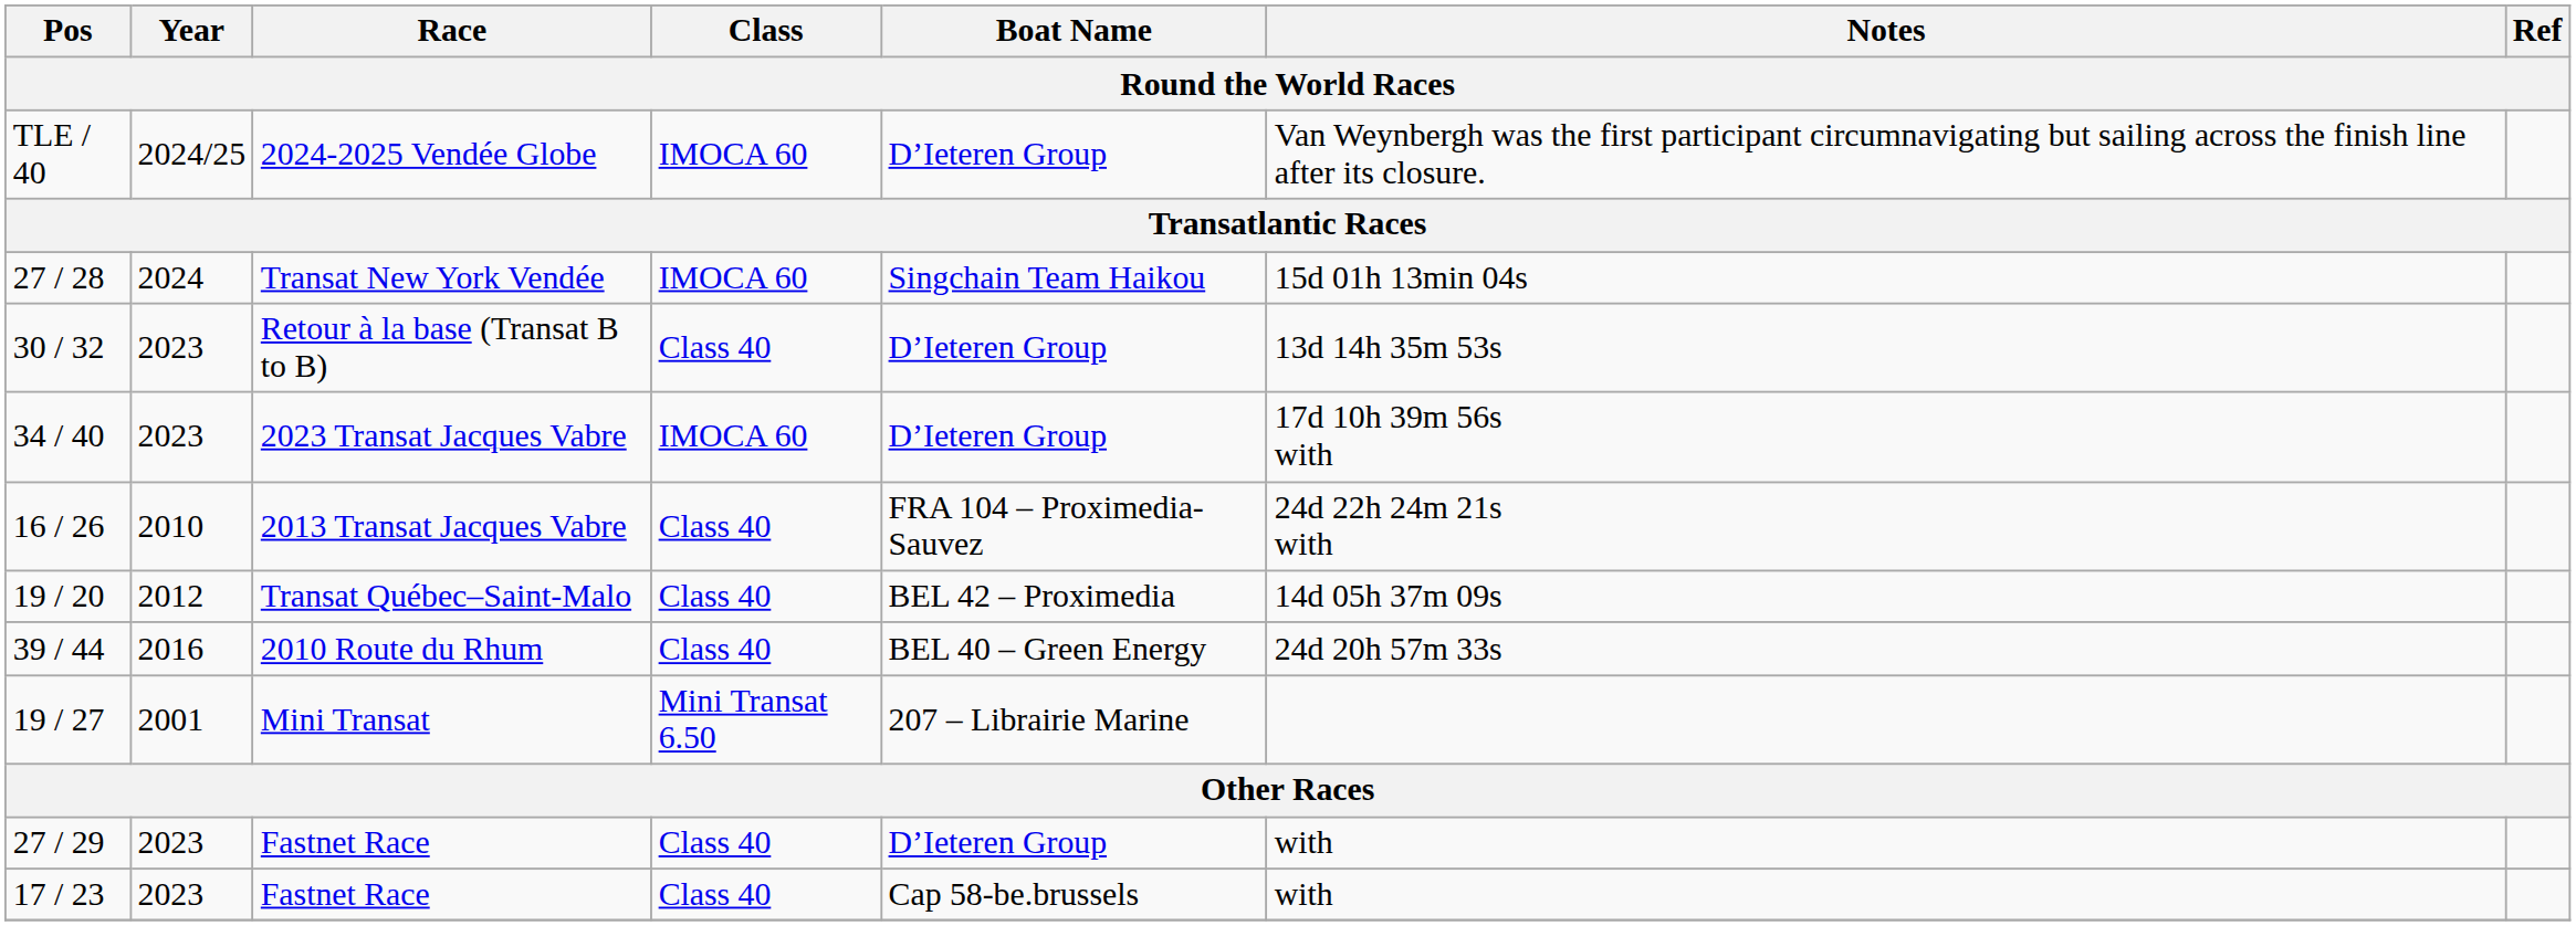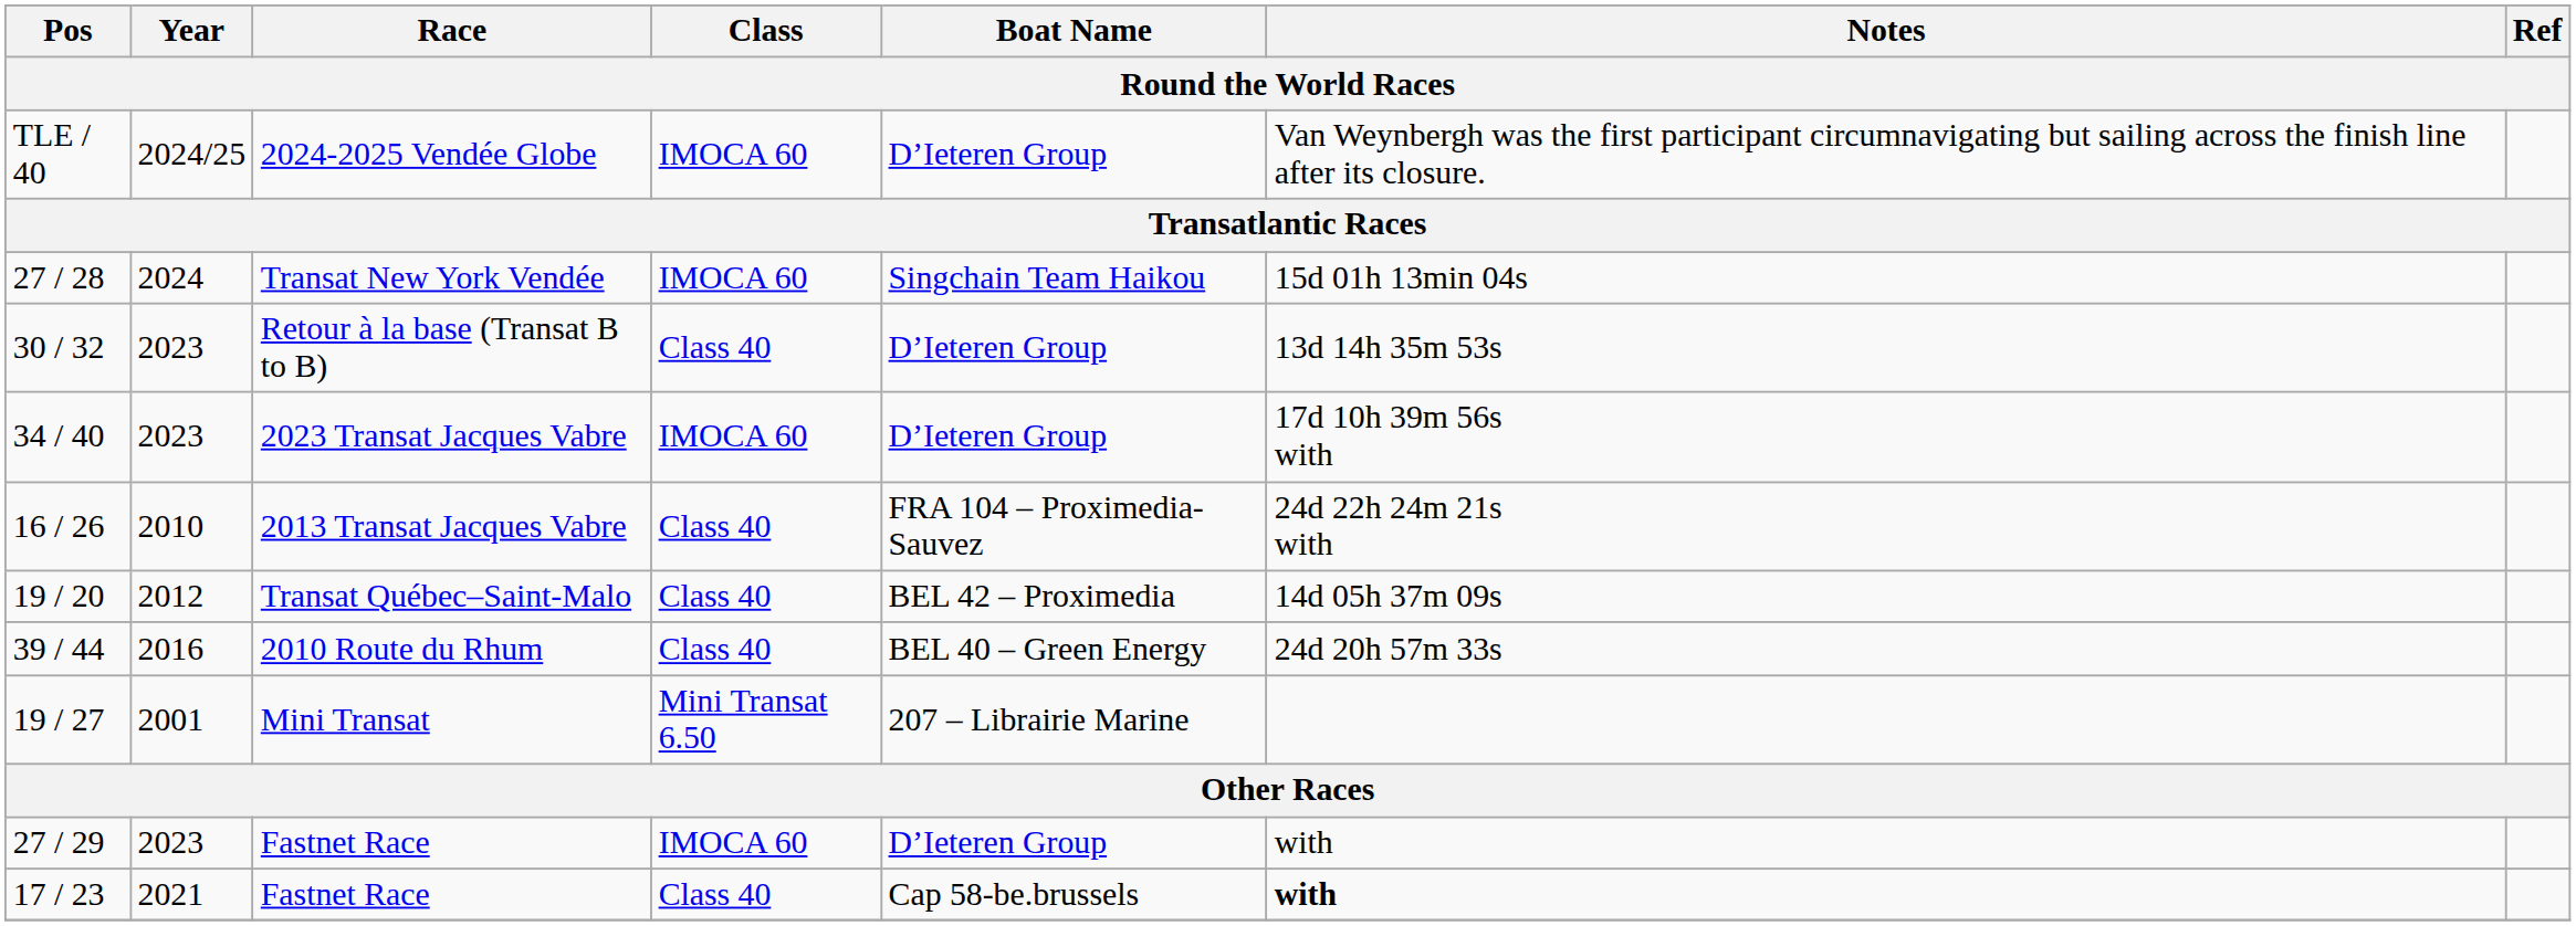 <table class="wikitable sortable">
 <tr>
 <th>Pos</th>
 <th>Year</th>
 <th>Race</th>
 <th>Class</th>
 <th>Boat Name</th>
 <th>Notes</th>
 <th>Ref</th>
 </tr>
 <tr>
 <th colspan = 8><strong>Round the World Races</strong></th>
 </tr>
 <tr>
 <td>TLE / 40</td>
 <td>2024/25</td>
 <td><a href='#'>2024-2025 Vendée Globe</a></td>
 <td><a href='#'>IMOCA 60</a></td>
 <td><a href='#'>D’Ieteren Group</a></td>
 <td>Van Weynbergh was the first participant circumnavigating but sailing across the finish line after its closure.</td>
 <td></td>
 </tr>
 <tr>
 <th colspan = 8><strong>Transatlantic Races</strong></th>
 </tr>
 <tr>
 <td>27 / 28</td>
 <td>2024</td>
 <td><a href='#'>Transat New York Vendée</a></td>
 <td><a href='#'>IMOCA 60</a></td>
 <td><a href='#'>Singchain Team Haikou</a></td>
 <td>15d 01h 13min 04s</td>
 <td></td>
 </tr>
 <tr>
 <td>30 / 32</td>
 <td>2023</td>
 <td><a href='#'>Retour à la base</a> (Transat B to B)</td>
 <td><a href='#'>Class 40</a></td>
 <td><a href='#'>D’Ieteren Group</a></td>
 <td>13d 14h 35m 53s</td>
 <td></td>
 </tr>
 <tr>
 <td>34 / 40</td>
 <td>2023</td>
 <td><a href='#'>2023 Transat Jacques Vabre</a></td>
 <td><a href='#'>IMOCA 60</a></td>
 <td><a href='#'>D’Ieteren Group</a></td>
 <td>17d 10h 39m 56s<br>with </td>
 <td></td>
 </tr>
 <tr>
 <td>16 / 26</td>
 <td>2010</td>
 <td><a href='#'>2013 Transat Jacques Vabre</a></td>
 <td><a href='#'>Class 40</a></td>
 <td>FRA 104 – Proximedia-Sauvez</td>
 <td>24d 22h 24m 21s<br>with </td>
 <td></td>
 </tr>
 <tr>
 <td>19 / 20</td>
 <td>2012</td>
 <td><a href='#'>Transat Québec–Saint-Malo</a></td>
 <td><a href='#'>Class 40</a></td>
 <td>BEL 42 – Proximedia</td>
 <td>14d 05h 37m 09s</td>
 <td></td>
 </tr>
 <tr>
 <td>39 / 44</td>
 <td>2016</td>
 <td><a href='#'>2010 Route du Rhum</a></td>
 <td><a href='#'>Class 40</a></td>
 <td>BEL 40 – Green Energy</td>
 <td>24d 20h 57m 33s</td>
 <td></td>
 </tr>
 <tr>
 <td>19 / 27</td>
 <td>2001</td>
 <td><a href='#'>Mini Transat</a></td>
 <td><a href='#'>Mini Transat 6.50</a></td>
 <td>207 – Librairie Marine</td>
 <td></td>
 <td></td>
 </tr>
 <tr>
 <th colspan = 8><strong>Other Races</strong></th>
 </tr>
 <tr>
 <td>27 / 29</td>
 <td>2023</td>
 <td><a href='#'>Fastnet Race</a></td>
-<td><a href='#'>Class 40</a></td>
+<td><a href='#'>IMOCA 60</a></td>
 <td><a href='#'>D’Ieteren Group</a></td>
 <td>with </td>
 <td></td>
 </tr>
 <tr>
 <td>17 / 23</td>
-<td>2023</td>
+<td>2021</td>
 <td><a href='#'>Fastnet Race</a></td>
 <td><a href='#'>Class 40</a></td>
 <td>Cap 58-be.brussels</td>
-<td>with </td>
+<td><strong>with </strong></td>
 <td></td>
 </tr>
 <tr>
 </tr>
 </table>
